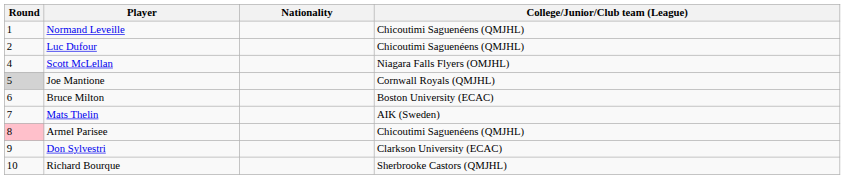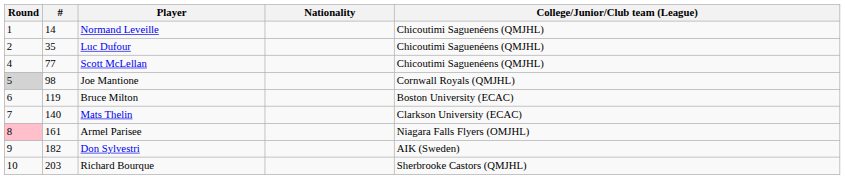 <table class="wikitable">
 <tr align="center">
 <th bgcolor="#DDDDFF" width="4.0%">Round</th>
+<th bgcolor="#DDDDFF" width="4.0%">#</th>
 <th bgcolor="#DDDDFF" width="21.0%">Player</th>
 <th bgcolor="#DDDDFF" width="14.5%">Nationality</th>
 <th bgcolor="#DDDDFF" width="50.0%">College/Junior/Club team (League)</th>
 </tr>
 <tr>
 <td>1</td>
+<td>14</td>
 <td><a href='#'>Normand Leveille</a></td>
 <td></td>
 <td>Chicoutimi Saguenéens (QMJHL)</td>
 </tr>
 <tr>
 <td>2</td>
+<td>35</td>
 <td><a href='#'>Luc Dufour</a></td>
 <td></td>
 <td>Chicoutimi Saguenéens (QMJHL)</td>
 </tr>
 <tr>
 <td>4</td>
+<td>77</td>
 <td><a href='#'>Scott McLellan</a></td>
 <td></td>
-<td>Niagara Falls Flyers (OMJHL)</td>
+<td>Chicoutimi Saguenéens (QMJHL)</td>
 </tr>
 <tr>
 <td style="background: lightgrey;">5</td>
+<td>98</td>
 <td>Joe Mantione</td>
 <td></td>
 <td>Cornwall Royals (QMJHL)</td>
 </tr>
 <tr>
 <td>6</td>
+<td>119</td>
 <td>Bruce Milton</td>
 <td></td>
 <td>Boston University (ECAC)</td>
 </tr>
 <tr>
 <td>7</td>
+<td>140</td>
 <td><a href='#'>Mats Thelin</a></td>
+<td></td>
+<td>Clarkson University (ECAC)</td>
+</tr>
+<tr>
+<td style="background: pink;">8</td>
+<td>161</td>
+<td>Armel Parisee</td>
+<td></td>
+<td>Niagara Falls Flyers (OMJHL)</td>
+</tr>
+<tr>
+<td>9</td>
+<td>182</td>
+<td><a href='#'>Don Sylvestri</a></td>
 <td></td>
 <td>AIK (Sweden)</td>
 </tr>
 <tr>
-<td style="background: pink;">8</td>
-<td>Armel Parisee</td>
-<td></td>
-<td>Chicoutimi Saguenéens (QMJHL)</td>
-</tr>
-<tr>
-<td>9</td>
-<td><a href='#'>Don Sylvestri</a></td>
-<td></td>
-<td>Clarkson University (ECAC)</td>
-</tr>
-<tr>
 <td>10</td>
+<td>203</td>
 <td>Richard Bourque</td>
 <td></td>
 <td>Sherbrooke Castors (QMJHL)</td>
 </tr>
 </table>
